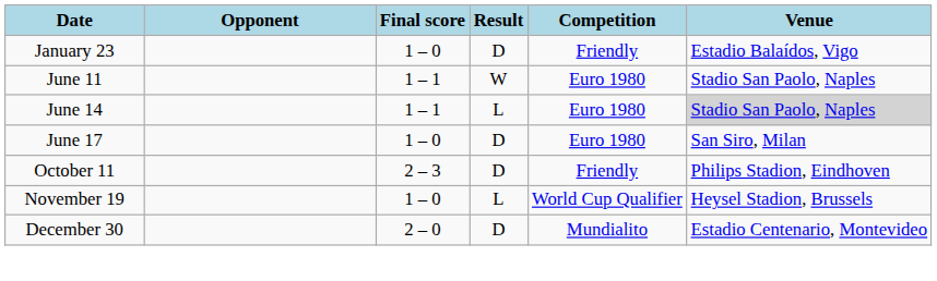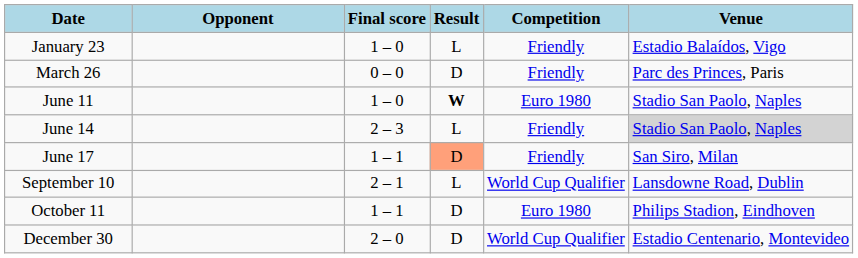 <table class="wikitable" style="font-size:90%">
 <tr>
 <th style="background: lightblue;" width=15%>Date</th>
 <th style="background: lightblue;" width=25%>Opponent</th>
 <th style="background: lightblue;" align=center>Final score</th>
 <th style="background: lightblue;" align=center>Result</th>
 <th style="background: lightblue;" align=center>Competition</th>
 <th style="background: lightblue;">Venue</th>
 </tr>
 <tr>
 <td align=center>January 23</td>
 <td></td>
 <td align=center>1 – 0</td>
-<td align=center>D</td>
+<td align=center>L</td>
 <td align=center><a href='#'>Friendly</a></td>
 <td><a href='#'>Estadio Balaídos</a>, <a href='#'>Vigo</a></td>
 </tr>
 <tr>
+<td align=center>March 26</td>
+<td></td>
+<td align=center>0 – 0</td>
+<td align=center>D</td>
+<td align=center><a href='#'>Friendly</a></td>
+<td><a href='#'>Parc des Princes</a>, Paris</td>
+</tr>
+<tr>
 <td align=center>June 11</td>
 <td></td>
-<td align=center>1 – 1</td>
-<td align=center>W</td>
+<td align=center>1 – 0</td>
+<td align=center><strong>W</strong></td>
 <td align=center><a href='#'>Euro 1980</a></td>
 <td><a href='#'>Stadio San Paolo</a>, <a href='#'>Naples</a></td>
 </tr>
 <tr>
 <td align=center>June 14</td>
 <td></td>
-<td align=center>1 – 1</td>
+<td align=center>2 – 3</td>
 <td align=center>L</td>
-<td align=center><a href='#'>Euro 1980</a></td>
+<td align=center><a href='#'>Friendly</a></td>
 <td style="background: lightgrey;"><a href='#'>Stadio San Paolo</a>, <a href='#'>Naples</a></td>
 </tr>
 <tr>
 <td align=center>June 17</td>
 <td></td>
-<td align=center>1 – 0</td>
-<td align=center>D</td>
-<td align=center><a href='#'>Euro 1980</a></td>
+<td align=center>1 – 1</td>
+<td align=center style="background: lightsalmon;">D</td>
+<td align=center><a href='#'>Friendly</a></td>
 <td><a href='#'>San Siro</a>, <a href='#'>Milan</a></td>
+</tr>
+<tr>
+<td align=center>September 10</td>
+<td></td>
+<td align=center>2 – 1</td>
+<td align=center>L</td>
+<td align=center><a href='#'>World Cup Qualifier</a></td>
+<td><a href='#'>Lansdowne Road</a>, <a href='#'>Dublin</a></td>
 </tr>
 <tr>
 <td align=center>October 11</td>
 <td></td>
-<td align=center>2 – 3</td>
+<td align=center>1 – 1</td>
 <td align=center>D</td>
-<td align=center><a href='#'>Friendly</a></td>
+<td align=center><a href='#'>Euro 1980</a></td>
 <td><a href='#'>Philips Stadion</a>, <a href='#'>Eindhoven</a></td>
-</tr>
-<tr>
-<td align=center>November 19</td>
-<td></td>
-<td align=center>1 – 0</td>
-<td align=center>L</td>
-<td align=center><a href='#'>World Cup Qualifier</a></td>
-<td><a href='#'>Heysel Stadion</a>, <a href='#'>Brussels</a></td>
 </tr>
 <tr>
 <td align=center>December 30</td>
 <td></td>
 <td align=center>2 – 0</td>
 <td align=center>D</td>
-<td align=center><a href='#'>Mundialito</a></td>
+<td align=center><a href='#'>World Cup Qualifier</a></td>
 <td><a href='#'>Estadio Centenario</a>, <a href='#'>Montevideo</a></td>
 </tr>
 </table>
